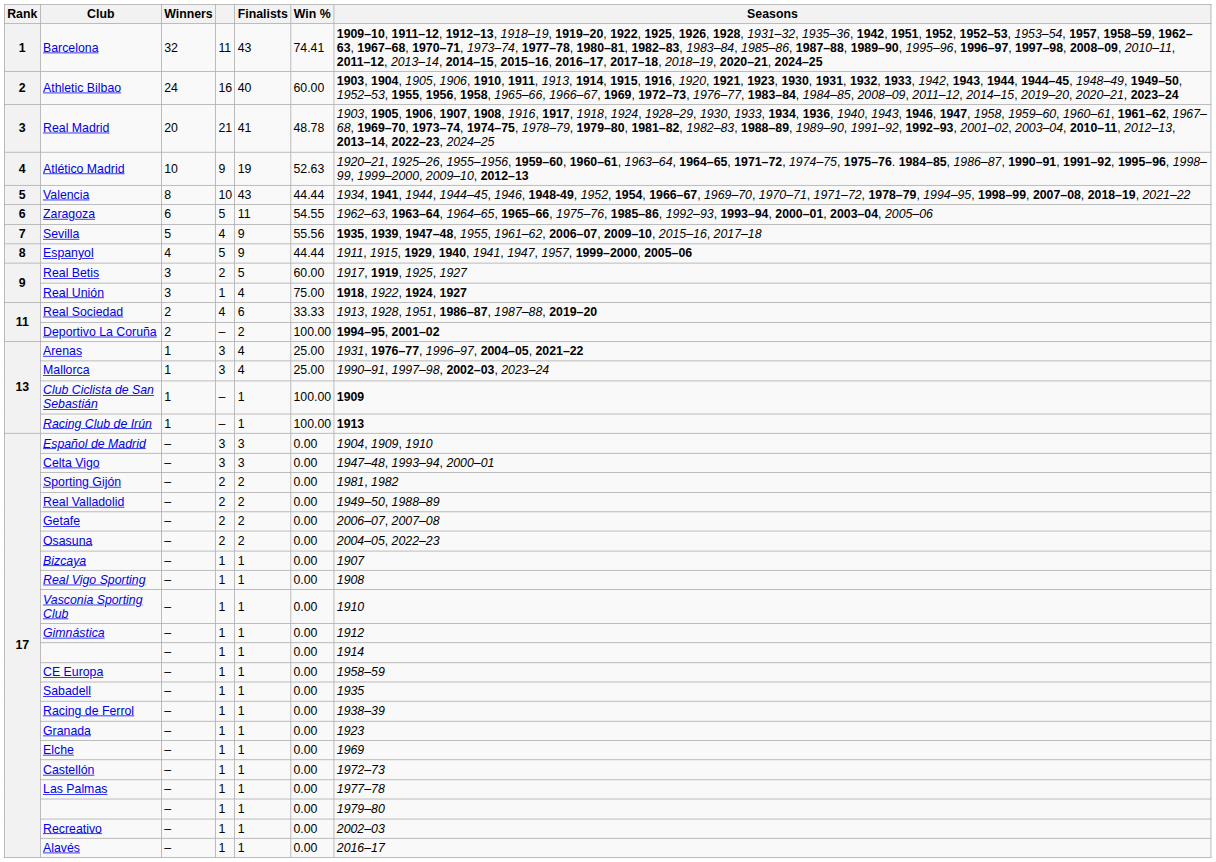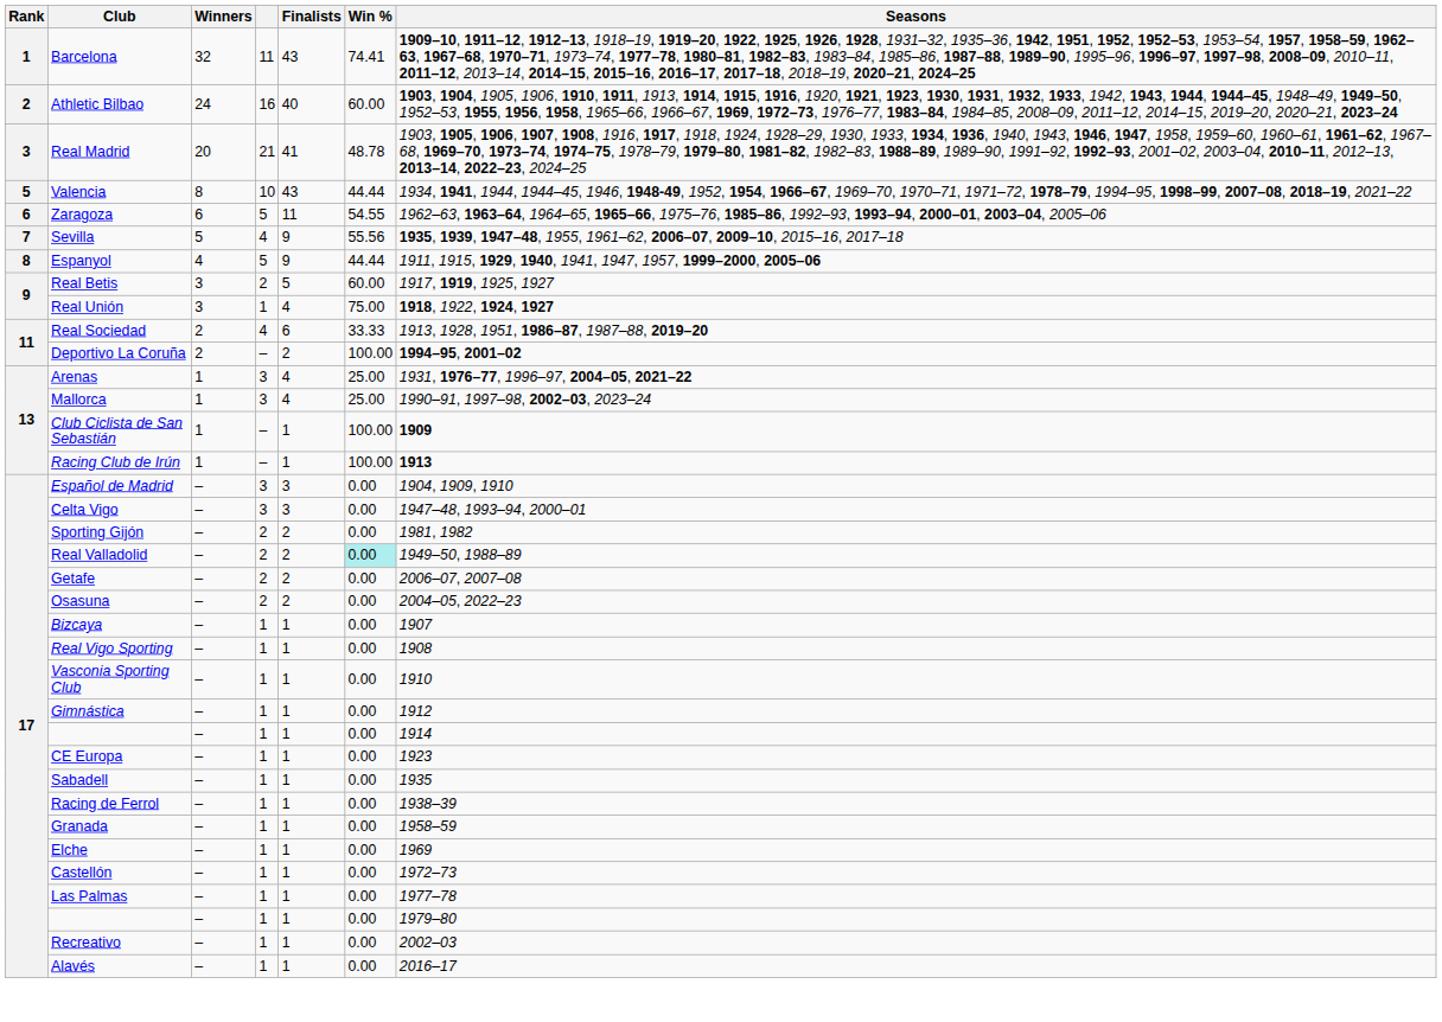 <table class="wikitable sortable">
 <tr>
 <th>Rank</th>
 <th width=150>Club</th>
 <th>Winners</th>
 <th></th>
 <th>Finalists</th>
 <th>Win  %</th>
 <th>Seasons</th>
 </tr>
 <tr>
 <th>1</th>
 <td><a href='#'>Barcelona</a></td>
 <td>32</td>
 <td>11</td>
 <td>43</td>
 <td>74.41</td>
 <td><strong>1909–10</strong>, <strong>1911–12</strong>, <strong>1912–13</strong>, <em>1918–19</em>, <strong>1919–20</strong>, <strong>1922</strong>, <strong>1925</strong>, <strong>1926</strong>, <strong>1928</strong>, <em>1931–32</em>, <em>1935–36</em>, <strong>1942</strong>, <strong>1951</strong>, <strong>1952</strong>, <strong>1952–53</strong>, <em>1953–54</em>, <strong>1957</strong>, <strong>1958–59</strong>, <strong>1962–63</strong>, <strong>1967–68</strong>, <strong>1970–71</strong>, <em>1973–74</em>, <strong>1977–78</strong>, <strong>1980–81</strong>, <strong>1982–83</strong>, <em>1983–84</em>, <em>1985–86</em>, <strong>1987–88</strong>, <strong>1989–90</strong>, <em>1995–96</em>, <strong>1996–97</strong>, <strong>1997–98</strong>, <strong>2008–09</strong>, <em>2010–11</em>, <strong>2011–12</strong>, <em>2013–14</em>, <strong>2014–15</strong>, <strong>2015–16</strong>, <strong>2016–17</strong>, <strong>2017–18</strong>, <em>2018–19</em>, <strong>2020–21</strong>, <strong>2024–25</strong></td>
 </tr>
 <tr>
 <th>2</th>
 <td><a href='#'>Athletic Bilbao</a></td>
 <td>24</td>
 <td>16</td>
 <td>40</td>
 <td>60.00</td>
 <td><strong>1903</strong>, <strong>1904</strong>, <em>1905</em>, <em>1906</em>, <strong>1910</strong>, <strong>1911</strong>, <em>1913</em>, <strong>1914</strong>, <strong>1915</strong>, <strong>1916</strong>, <em>1920</em>, <strong>1921</strong>, <strong>1923</strong>, <strong>1930</strong>, <strong>1931</strong>, <strong>1932</strong>, <strong>1933</strong>, <em>1942</em>, <strong>1943</strong>, <strong>1944</strong>, <strong>1944–45</strong>, <em>1948–49</em>, <strong>1949–50</strong>, <em>1952–53</em>, <strong>1955</strong>, <strong>1956</strong>, <strong>1958</strong>, <em>1965–66</em>, <em>1966–67</em>, <strong>1969</strong>, <strong>1972–73</strong>, <em>1976–77</em>, <strong>1983–84</strong>, <em>1984–85</em>, <em>2008–09</em>, <em>2011–12</em>, <em>2014–15</em>, <em>2019–20</em>, <em>2020–21</em>, <strong>2023–24</strong></td>
 </tr>
 <tr>
 <th>3</th>
 <td><a href='#'>Real Madrid</a></td>
 <td>20</td>
 <td>21</td>
 <td>41</td>
 <td>48.78</td>
 <td><em>1903</em>, <strong>1905</strong>, <strong>1906</strong>, <strong>1907</strong>, <strong>1908</strong>, <em>1916</em>, <strong>1917</strong>, <em>1918</em>, <em>1924</em>, <em>1928–29</em>, <em>1930</em>, <em>1933</em>, <strong>1934</strong>, <strong>1936</strong>, <em>1940</em>, <em>1943</em>, <strong>1946</strong>, <strong>1947</strong>, <em>1958</em>, <em>1959–60</em>, <em>1960–61</em>, <strong>1961–62</strong>, <em>1967–68</em>, <strong>1969–70</strong>, <strong>1973–74</strong>, <strong>1974–75</strong>, <em>1978–79</em>, <strong>1979–80</strong>, <strong>1981–82</strong>, <em>1982–83</em>, <strong>1988–89</strong>, <em>1989–90</em>, <em>1991–92</em>, <strong>1992–93</strong>, <em>2001–02</em>, <em>2003–04</em>, <strong>2010–11</strong>, <em>2012–13</em>, <strong>2013–14</strong>, <strong>2022–23</strong>, <em>2024–25</em></td>
-</tr>
-<tr>
-<th>4</th>
-<td><a href='#'>Atlético Madrid</a></td>
-<td>10</td>
-<td>9</td>
-<td>19</td>
-<td>52.63</td>
-<td><em>1920–21</em>, <em>1925–26</em>, <em>1955–1956</em>, <strong>1959–60</strong>, <strong>1960–61</strong>, <em>1963–64</em>, <strong>1964–65</strong>, <strong>1971–72</strong>, <em>1974–75</em>, <strong>1975–76</strong>. <strong>1984–85</strong>, <em>1986–87</em>, <strong>1990–91</strong>, <strong>1991–92</strong>, <strong>1995–96</strong>, <em>1998–99</em>, <em>1999–2000</em>, <em>2009–10</em>, <strong>2012–13</strong></td>
 </tr>
 <tr>
 <th>5</th>
 <td><a href='#'>Valencia</a></td>
 <td>8</td>
 <td>10</td>
 <td>43</td>
 <td>44.44</td>
 <td><em>1934</em>, <strong>1941</strong>, <em>1944</em>, <em>1944–45</em>, <em>1946</em>, <strong>1948-49</strong>, <em>1952</em>, <strong>1954</strong>, <strong>1966–67</strong>, <em>1969–70</em>, <em>1970–71</em>, <em>1971–72</em>, <strong>1978–79</strong>, <em>1994–95</em>, <strong>1998–99</strong>, <strong>2007–08</strong>, <strong>2018–19</strong>, <em>2021–22</em></td>
 </tr>
 <tr>
 <th>6</th>
 <td><a href='#'>Zaragoza</a></td>
 <td>6</td>
 <td>5</td>
 <td>11</td>
 <td>54.55</td>
 <td><em>1962–63</em>, <strong>1963–64</strong>, <em>1964–65</em>, <strong>1965–66</strong>, <em>1975–76</em>, <strong>1985–86</strong>, <em>1992–93</em>, <strong>1993–94</strong>, <strong>2000–01</strong>, <strong>2003–04</strong>, <em>2005–06</em></td>
 </tr>
 <tr>
 <th>7</th>
 <td><a href='#'>Sevilla</a></td>
 <td>5</td>
 <td>4</td>
 <td>9</td>
 <td>55.56</td>
 <td><strong>1935</strong>, <strong>1939</strong>, <strong>1947–48</strong>, <em>1955</em>, <em>1961–62</em>, <strong>2006–07</strong>, <strong>2009–10</strong>, <em>2015–16</em>, <em>2017–18</em></td>
 </tr>
 <tr>
 <th>8</th>
 <td><a href='#'>Espanyol</a></td>
 <td>4</td>
 <td>5</td>
 <td>9</td>
 <td>44.44</td>
 <td><em>1911</em>, <em>1915</em>, <strong>1929</strong>, <strong>1940</strong>, <em>1941</em>, <em>1947</em>, <em>1957</em>, <strong>1999–2000</strong>, <strong>2005–06</strong></td>
 </tr>
 <tr>
 <th rowspan="2">9</th>
 <td><a href='#'>Real Betis</a></td>
 <td>3</td>
 <td>2</td>
 <td>5</td>
 <td>60.00</td>
 <td><em>1917</em>, <strong>1919</strong>, <em>1925</em>, <em>1927</em></td>
 </tr>
 <tr>
 <td><a href='#'>Real Unión</a></td>
 <td>3</td>
 <td>1</td>
 <td>4</td>
 <td>75.00</td>
 <td><strong>1918</strong>, <em>1922</em>, <strong>1924</strong>, <strong>1927</strong></td>
 </tr>
 <tr>
 <th rowspan="2">11</th>
 <td><a href='#'>Real Sociedad</a></td>
 <td>2</td>
 <td>4</td>
 <td>6</td>
 <td>33.33</td>
 <td><em>1913</em>, <em>1928</em>, <em>1951</em>, <strong>1986–87</strong>, <em>1987–88</em>, <strong>2019–20</strong></td>
 </tr>
 <tr>
 <td><a href='#'>Deportivo La Coruña</a></td>
 <td>2</td>
 <td>–</td>
 <td>2</td>
 <td>100.00</td>
 <td><strong>1994–95</strong>, <strong>2001–02</strong></td>
 </tr>
 <tr>
 <th rowspan="4">13</th>
 <td><a href='#'>Arenas</a></td>
 <td>1</td>
 <td>3</td>
 <td>4</td>
 <td>25.00</td>
 <td><em>1931</em>, <strong>1976–77</strong>, <em>1996–97</em>, <strong>2004–05</strong>, <strong>2021–22</strong></td>
 </tr>
 <tr>
 <td><a href='#'>Mallorca</a></td>
 <td>1</td>
 <td>3</td>
 <td>4</td>
 <td>25.00</td>
 <td><em>1990–91</em>, <em>1997–98</em>, <strong>2002–03</strong>, <em> 2023–24</em></td>
 </tr>
 <tr>
 <td><em><a href='#'>Club Ciclista de San Sebastián</a></em></td>
 <td>1</td>
 <td>–</td>
 <td>1</td>
 <td>100.00</td>
 <td><strong>1909</strong></td>
 </tr>
 <tr>
 <td><em><a href='#'>Racing Club de Irún</a></em></td>
 <td>1</td>
 <td>–</td>
 <td>1</td>
 <td>100.00</td>
 <td><strong>1913</strong></td>
 </tr>
 <tr>
 <th rowspan=21>17</th>
 <td><em><a href='#'>Español de Madrid</a></em></td>
 <td>–</td>
 <td>3</td>
 <td>3</td>
 <td>0.00</td>
 <td><em>1904</em>, <em>1909</em>, <em>1910</em></td>
 </tr>
 <tr>
 <td><a href='#'>Celta Vigo</a></td>
 <td>–</td>
 <td>3</td>
 <td>3</td>
 <td>0.00</td>
 <td><em>1947–48</em>, <em>1993–94</em>, <em>2000–01</em></td>
 </tr>
 <tr>
 <td><a href='#'>Sporting Gijón</a></td>
 <td>–</td>
 <td>2</td>
 <td>2</td>
 <td>0.00</td>
 <td><em>1981</em>, <em>1982</em></td>
 </tr>
 <tr>
 <td><a href='#'>Real Valladolid</a></td>
 <td>–</td>
 <td>2</td>
 <td>2</td>
-<td>0.00</td>
+<td style="background: paleturquoise;">0.00</td>
 <td><em>1949–50</em>, <em>1988–89</em></td>
 </tr>
 <tr>
 <td><a href='#'>Getafe</a></td>
 <td>–</td>
 <td>2</td>
 <td>2</td>
 <td>0.00</td>
 <td><em>2006–07</em>, <em>2007–08</em></td>
 </tr>
 <tr>
 <td><a href='#'>Osasuna</a></td>
 <td>–</td>
 <td>2</td>
 <td>2</td>
 <td>0.00</td>
 <td><em>2004–05</em>, <em>2022–23</em></td>
 </tr>
 <tr>
 <td><em><a href='#'>Bizcaya</a></em></td>
 <td>–</td>
 <td>1</td>
 <td>1</td>
 <td>0.00</td>
 <td><em>1907</em></td>
 </tr>
 <tr>
 <td><em><a href='#'>Real Vigo Sporting</a></em></td>
 <td>–</td>
 <td>1</td>
 <td>1</td>
 <td>0.00</td>
 <td><em>1908</em></td>
 </tr>
 <tr>
 <td><em><a href='#'>Vasconia Sporting Club</a></em></td>
 <td>–</td>
 <td>1</td>
 <td>1</td>
 <td>0.00</td>
 <td><em>1910</em></td>
 </tr>
 <tr>
 <td><em><a href='#'>Gimnástica</a></em></td>
 <td>–</td>
 <td>1</td>
 <td>1</td>
 <td>0.00</td>
 <td><em>1912</em></td>
 </tr>
 <tr>
 <td><em><a href='#'></a></em></td>
 <td>–</td>
 <td>1</td>
 <td>1</td>
 <td>0.00</td>
 <td><em>1914</em></td>
 </tr>
 <tr>
 <td><a href='#'>CE Europa</a></td>
 <td>–</td>
 <td>1</td>
 <td>1</td>
 <td>0.00</td>
-<td><em>1958–59</em></td>
+<td><em>1923</em></td>
 </tr>
 <tr>
 <td><a href='#'>Sabadell</a></td>
 <td>–</td>
 <td>1</td>
 <td>1</td>
 <td>0.00</td>
 <td><em>1935</em></td>
 </tr>
 <tr>
 <td><a href='#'>Racing de Ferrol</a></td>
 <td>–</td>
 <td>1</td>
 <td>1</td>
 <td>0.00</td>
 <td><em>1938–39</em></td>
 </tr>
 <tr>
 <td><a href='#'>Granada</a></td>
 <td>–</td>
 <td>1</td>
 <td>1</td>
 <td>0.00</td>
-<td><em>1923</em></td>
+<td><em>1958–59</em></td>
 </tr>
 <tr>
 <td><a href='#'>Elche</a></td>
 <td>–</td>
 <td>1</td>
 <td>1</td>
 <td>0.00</td>
 <td><em>1969</em></td>
 </tr>
 <tr>
 <td><a href='#'>Castellón</a></td>
 <td>–</td>
 <td>1</td>
 <td>1</td>
 <td>0.00</td>
 <td><em>1972–73</em></td>
 </tr>
 <tr>
 <td><a href='#'>Las Palmas</a></td>
 <td>–</td>
 <td>1</td>
 <td>1</td>
 <td>0.00</td>
 <td><em>1977–78</em></td>
 </tr>
 <tr>
 <td></td>
 <td>–</td>
 <td>1</td>
 <td>1</td>
 <td>0.00</td>
 <td><em>1979–80</em></td>
 </tr>
 <tr>
 <td><a href='#'>Recreativo</a></td>
 <td>–</td>
 <td>1</td>
 <td>1</td>
 <td>0.00</td>
 <td><em>2002–03</em></td>
 </tr>
 <tr>
 <td><a href='#'>Alavés</a></td>
 <td>–</td>
 <td>1</td>
 <td>1</td>
 <td>0.00</td>
 <td><em>2016–17</em></td>
 </tr>
 </table>
